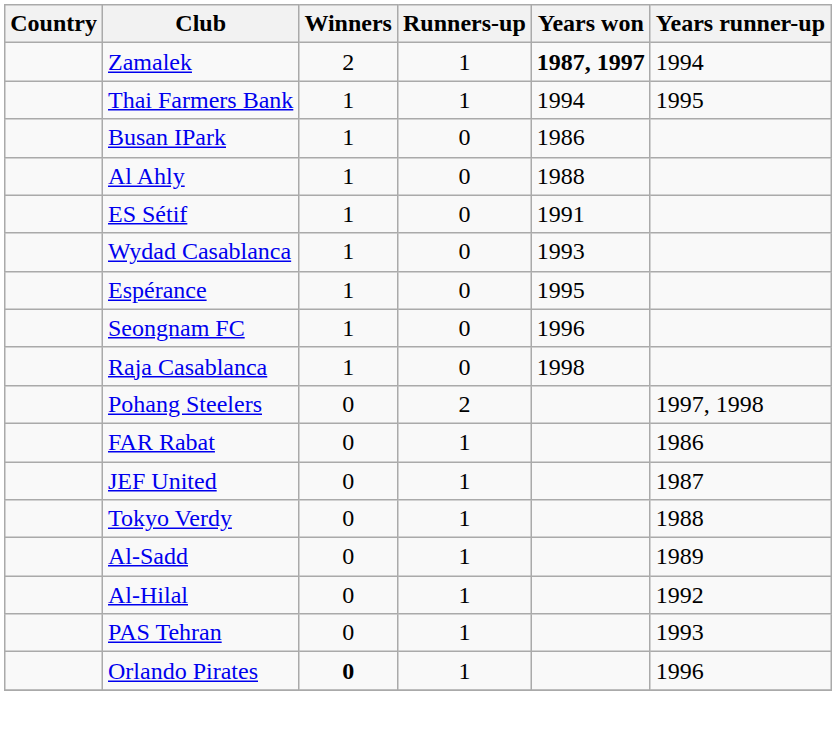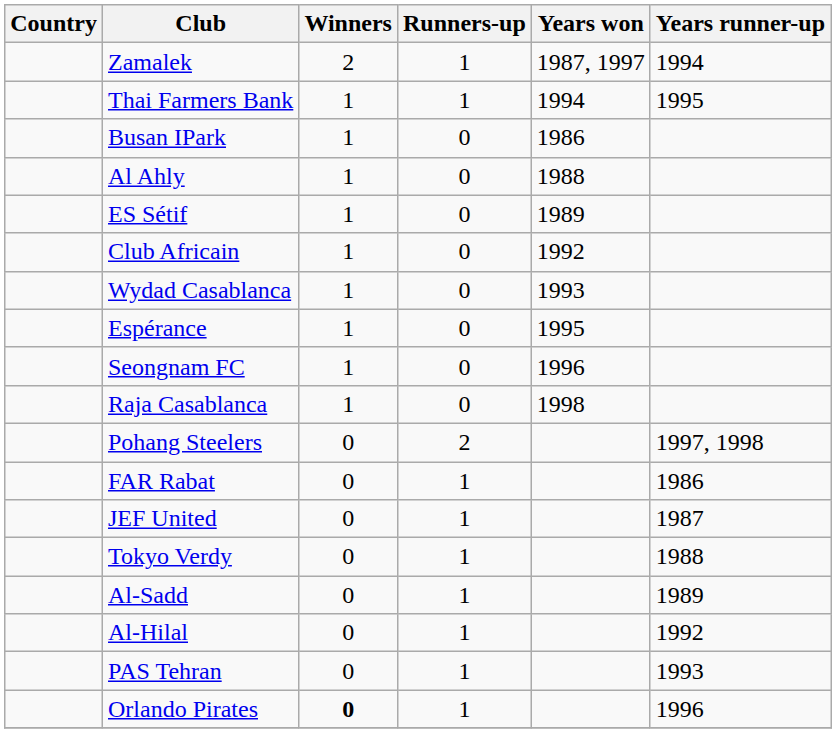 <table class="wikitable sortable">
 <tr>
 <th>Country</th>
 <th>Club</th>
 <th>Winners</th>
 <th>Runners-up</th>
 <th>Years won</th>
 <th>Years runner-up</th>
 </tr>
 <tr>
 <td></td>
 <td><a href='#'>Zamalek</a></td>
 <td align=center>2</td>
 <td align=center>1</td>
-<td><strong>1987, 1997</strong></td>
+<td>1987, 1997</td>
 <td>1994</td>
 </tr>
 <tr>
 <td></td>
 <td><a href='#'>Thai Farmers Bank</a></td>
 <td align=center>1</td>
 <td align=center>1</td>
 <td>1994</td>
 <td>1995</td>
 </tr>
 <tr>
 <td></td>
 <td><a href='#'>Busan IPark</a></td>
 <td align=center>1</td>
 <td align=center>0</td>
 <td>1986</td>
 <td></td>
 </tr>
 <tr>
 <td></td>
 <td><a href='#'>Al Ahly</a></td>
 <td align=center>1</td>
 <td align=center>0</td>
 <td>1988</td>
 <td></td>
 </tr>
 <tr>
 <td></td>
 <td><a href='#'>ES Sétif</a></td>
 <td align=center>1</td>
 <td align=center>0</td>
-<td>1991</td>
+<td>1989</td>
+<td></td>
+</tr>
+<tr>
+<td></td>
+<td><a href='#'>Club Africain</a></td>
+<td align=center>1</td>
+<td align=center>0</td>
+<td>1992</td>
 <td></td>
 </tr>
 <tr>
 <td></td>
 <td><a href='#'>Wydad Casablanca</a></td>
 <td align=center>1</td>
 <td align=center>0</td>
 <td>1993</td>
 <td></td>
 </tr>
 <tr>
 <td></td>
 <td><a href='#'>Espérance</a></td>
 <td align=center>1</td>
 <td align=center>0</td>
 <td>1995</td>
 <td></td>
 </tr>
 <tr>
 <td></td>
 <td><a href='#'>Seongnam FC</a></td>
 <td align=center>1</td>
 <td align=center>0</td>
 <td>1996</td>
 <td></td>
 </tr>
 <tr>
 <td></td>
 <td><a href='#'>Raja Casablanca</a></td>
 <td align=center>1</td>
 <td align=center>0</td>
 <td>1998</td>
 <td></td>
 </tr>
 <tr>
 <td></td>
 <td><a href='#'>Pohang Steelers</a></td>
 <td align=center>0</td>
 <td align=center>2</td>
 <td></td>
 <td>1997, 1998</td>
 </tr>
 <tr>
 <td></td>
 <td><a href='#'>FAR Rabat</a></td>
 <td align=center>0</td>
 <td align=center>1</td>
 <td></td>
 <td>1986</td>
 </tr>
 <tr>
 <td></td>
 <td><a href='#'>JEF United</a></td>
 <td align=center>0</td>
 <td align=center>1</td>
 <td></td>
 <td>1987</td>
 </tr>
 <tr>
 <td></td>
 <td><a href='#'>Tokyo Verdy</a></td>
 <td align=center>0</td>
 <td align=center>1</td>
 <td></td>
 <td>1988</td>
 </tr>
 <tr>
 <td></td>
 <td><a href='#'>Al-Sadd</a></td>
 <td align=center>0</td>
 <td align=center>1</td>
 <td></td>
 <td>1989</td>
 </tr>
 <tr>
 <td></td>
 <td><a href='#'>Al-Hilal</a></td>
 <td align=center>0</td>
 <td align=center>1</td>
 <td></td>
 <td>1992</td>
 </tr>
 <tr>
 <td></td>
 <td><a href='#'>PAS Tehran</a></td>
 <td align=center>0</td>
 <td align=center>1</td>
 <td></td>
 <td>1993</td>
 </tr>
 <tr>
 <td></td>
 <td><a href='#'>Orlando Pirates</a></td>
 <td align=center><strong>0</strong></td>
 <td align=center>1</td>
 <td></td>
 <td>1996</td>
 </tr>
 <tr>
 </tr>
 </table>
